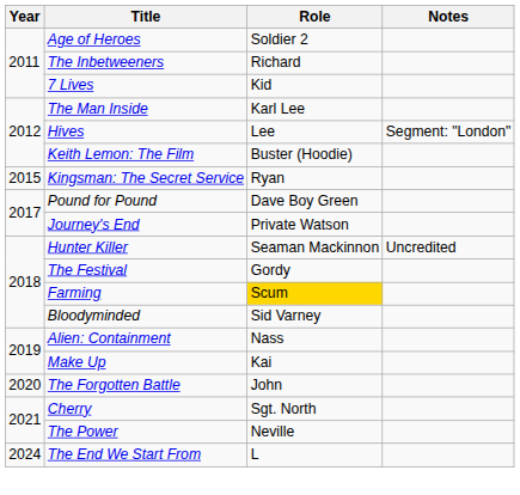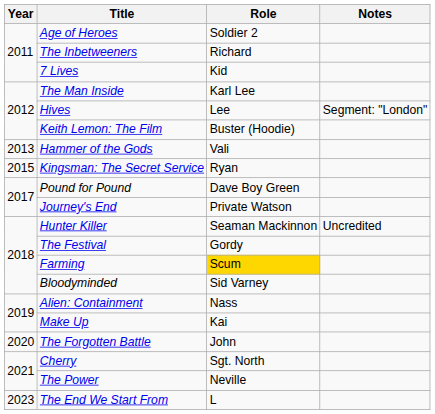 <table class="wikitable sortable">
 <tr>
 <th>Year</th>
 <th>Title</th>
 <th>Role</th>
 <th class="unsortable">Notes</th>
 </tr>
 <tr>
 <td rowspan="3">2011</td>
 <td><em><a href='#'>Age of Heroes</a></em></td>
 <td>Soldier 2</td>
 <td></td>
 </tr>
 <tr>
 <td><em><a href='#'>The Inbetweeners</a></em></td>
 <td>Richard</td>
 <td></td>
 </tr>
 <tr>
 <td><em><a href='#'>7 Lives</a></em></td>
 <td>Kid</td>
 <td></td>
 </tr>
 <tr>
 <td rowspan="3">2012</td>
 <td><em><a href='#'>The Man Inside</a></em></td>
 <td>Karl Lee</td>
 </tr>
 <tr>
 <td><em><a href='#'>Hives</a></em></td>
 <td>Lee</td>
 <td>Segment: "London"</td>
 </tr>
 <tr>
 <td><em><a href='#'>Keith Lemon: The Film</a></em></td>
 <td>Buster (Hoodie)</td>
+<td></td>
+</tr>
+<tr>
+<td>2013</td>
+<td><em><a href='#'>Hammer of the Gods</a></em></td>
+<td>Vali</td>
 <td></td>
 </tr>
 <tr>
 <td>2015</td>
 <td><em><a href='#'>Kingsman: The Secret Service</a></em></td>
 <td>Ryan</td>
 <td></td>
 </tr>
 <tr>
 <td rowspan="2">2017</td>
 <td><em>Pound for Pound</em></td>
 <td>Dave Boy Green</td>
 <td></td>
 </tr>
 <tr>
 <td><em><a href='#'>Journey's End</a></em></td>
 <td>Private Watson</td>
 <td></td>
 </tr>
 <tr>
 <td rowspan="4">2018</td>
 <td><em><a href='#'>Hunter Killer</a></em></td>
 <td>Seaman Mackinnon</td>
 <td>Uncredited</td>
 </tr>
 <tr>
 <td><em><a href='#'>The Festival</a></em></td>
 <td>Gordy</td>
 <td></td>
 </tr>
 <tr>
 <td><em><a href='#'>Farming</a></em></td>
 <td style="background: gold;">Scum</td>
 <td></td>
 </tr>
 <tr>
 <td><em>Bloodyminded</em></td>
 <td>Sid Varney</td>
 <td></td>
 </tr>
 <tr>
 <td rowspan="2">2019</td>
 <td><em><a href='#'>Alien: Containment</a></em></td>
 <td>Nass</td>
 <td></td>
 </tr>
 <tr>
 <td><em><a href='#'>Make Up</a></em></td>
 <td>Kai</td>
 <td></td>
 </tr>
 <tr>
 <td>2020</td>
 <td><em><a href='#'>The Forgotten Battle</a></em></td>
 <td>John</td>
 <td></td>
 </tr>
 <tr>
 <td rowspan="2">2021</td>
 <td><em><a href='#'>Cherry</a></em></td>
 <td>Sgt. North</td>
 <td></td>
 </tr>
 <tr>
 <td><em><a href='#'>The Power</a></em></td>
 <td>Neville</td>
 <td></td>
 </tr>
 <tr>
-<td>2024</td>
+<td>2023</td>
 <td><em><a href='#'>The End We Start From</a></em></td>
 <td>L</td>
 <td></td>
 </tr>
 </table>
